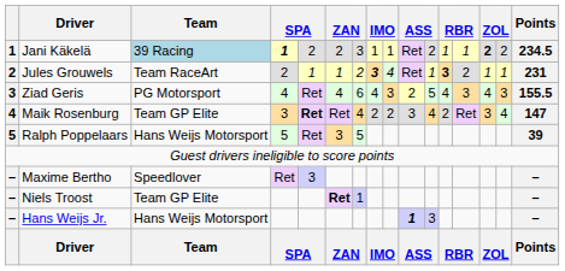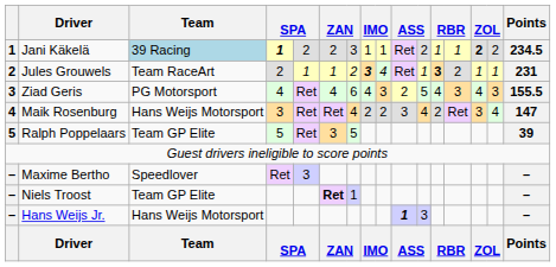 <table class="wikitable" style="font-size:85%; text-align:center">
 <tr>
 <th></th>
 <th>Driver</th>
 <th>Team</th>
 <th colspan="2"><br><a href='#'>SPA</a></th>
 <th colspan="2"><br><a href='#'>ZAN</a></th>
 <th colspan="2"><br><a href='#'>IMO</a></th>
 <th colspan="2"><br><a href='#'>ASS</a></th>
 <th colspan="2"><br><a href='#'>RBR</a></th>
 <th colspan="2"><br><a href='#'>ZOL</a></th>
 <th>Points</th>
 </tr>
 <tr>
 <th>1</th>
 <td align="left"> Jani Käkelä</td>
 <td align="left" style="background: lightblue;"> 39 Racing</td>
 <td style="background:#ffffbf"><strong><em>1</em></strong></td>
 <td style="background:#dfdfdf">2</td>
 <td style="background:#dfdfdf">2</td>
 <td style="background:#dfdfdf">3</td>
 <td style="background:#ffffbf">1</td>
 <td style="background:#ffffbf">1</td>
 <td style="background:#efcfff">Ret</td>
 <td style="background:#dfdfdf">2</td>
 <td style="background:#ffffbf"><em>1</em></td>
 <td style="background:#ffffbf"><em>1</em></td>
 <td style="background:#dfdfdf"><strong>2</strong></td>
 <td style="background:#dfdfdf">2</td>
 <th>234.5</th>
 </tr>
 <tr>
 <th>2</th>
 <td align="left"> Jules Grouwels</td>
 <td nowrap="" align="left"> Team RaceArt</td>
 <td style="background:#dfdfdf">2</td>
 <td style="background:#ffffbf"><em>1</em></td>
 <td style="background:#ffffbf"><em>1</em></td>
 <td style="background:#ffffbf"><em>2</em></td>
 <td style="background:#ffdf9f"><strong><em>3</em></strong></td>
 <td style="background:#dfffdf"><em>4</em></td>
 <td style="background:#efcfff">Ret</td>
 <td style="background:#ffffbf"><em>1</em></td>
 <td style="background:#ffdf9f"><strong>3</strong></td>
 <td style="background:#dfdfdf">2</td>
 <td style="background:#ffffbf"><em>1</em></td>
 <td style="background:#ffffbf"><em>1</em></td>
 <th>231</th>
 </tr>
 <tr>
 <th>3</th>
 <td align="left"> Ziad Geris</td>
 <td align="left" nowrap=""> PG Motorsport</td>
 <td style="background:#dfffdf">4</td>
 <td style="background:#efcfff">Ret</td>
 <td style="background:#dfffdf">4</td>
 <td style="background:#dfffdf">6</td>
 <td style="background:#dfffdf">4</td>
 <td style="background:#ffdf9f">3</td>
 <td style="background:#ffffbf">2</td>
 <td style="background:#dfffdf">5</td>
 <td style="background:#dfffdf">4</td>
 <td style="background:#ffdf9f">3</td>
 <td style="background:#dfffdf">4</td>
 <td style="background:#ffdf9f">3</td>
 <th>155.5</th>
 </tr>
 <tr>
 <th>4</th>
 <td align="left"> Maik Rosenburg</td>
-<td align="left"> Team GP Elite</td>
+<td align="left"> Hans Weijs Motorsport</td>
 <td style="background:#ffdf9f">3</td>
-<td style="background:#efcfff"><strong>Ret</strong></td>
+<td style="background:#efcfff">Ret</td>
 <td style="background:#efcfff">Ret</td>
 <td style="background:#ffdf9f">4</td>
 <td style="background:#dfdfdf">2</td>
 <td style="background:#dfdfdf">2</td>
 <td style="background:#dfdfdf">3</td>
 <td style="background:#ffdf9f">4</td>
 <td style="background:#dfdfdf">2</td>
 <td style="background:#efcfff">Ret</td>
 <td style="background:#ffdf9f">3</td>
 <td style="background:#dfffdf">4</td>
 <th>147</th>
 </tr>
 <tr>
 <th>5</th>
 <td align="left"> Ralph Poppelaars</td>
-<td align="left"> Hans Weijs Motorsport</td>
+<td align="left"> Team GP Elite</td>
 <td style="background:#dfffdf">5</td>
 <td style="background:#efcfff">Ret</td>
 <td style="background:#ffdf9f">3</td>
 <td style="background:#dfffdf">5</td>
 <td></td>
 <td></td>
 <td></td>
 <td></td>
 <td></td>
 <td></td>
 <td></td>
 <td></td>
 <th>39</th>
 </tr>
 <tr>
 <td colspan="16"><em>Guest drivers ineligible to score points</em></td>
 </tr>
 <tr>
 <th>–</th>
 <td align="left"> Maxime Bertho</td>
 <td align="left"> Speedlover</td>
 <td style="background:#efcfff">Ret</td>
 <td style="background:#cfcfff">3</td>
 <td></td>
 <td></td>
 <td></td>
 <td></td>
 <td></td>
 <td></td>
 <td></td>
 <td></td>
 <td></td>
 <td></td>
 <th>–</th>
 </tr>
 <tr>
 <th>–</th>
 <td align="left"> Niels Troost</td>
 <td align="left"> Team GP Elite</td>
 <td></td>
 <td></td>
 <td style="background:#efcfff"><strong>Ret</strong></td>
 <td style="background:#cfcfff">1</td>
 <td></td>
 <td></td>
 <td></td>
 <td></td>
 <td></td>
 <td></td>
 <td></td>
 <td></td>
 <th>–</th>
 </tr>
 <tr>
 <th>–</th>
 <td align="left"> <a href='#'>Hans Weijs Jr.</a></td>
 <td align="left"> Hans Weijs Motorsport</td>
 <td></td>
 <td></td>
 <td></td>
 <td></td>
 <td></td>
 <td></td>
 <td style="background:#cfcfff"><strong><em>1</em></strong></td>
 <td style="background:#cfcfff">3</td>
 <td></td>
 <td></td>
 <td></td>
 <td></td>
 <th>–</th>
 </tr>
 <tr>
 <th></th>
 <th>Driver</th>
 <th>Team</th>
 <th colspan="2"><br><a href='#'>SPA</a></th>
 <th colspan="2"><br><a href='#'>ZAN</a></th>
 <th colspan="2"><br><a href='#'>IMO</a></th>
 <th colspan="2"><br><a href='#'>ASS</a></th>
 <th colspan="2"><br><a href='#'>RBR</a></th>
 <th colspan="2"><br><a href='#'>ZOL</a></th>
 <th>Points</th>
 </tr>
 </table>
